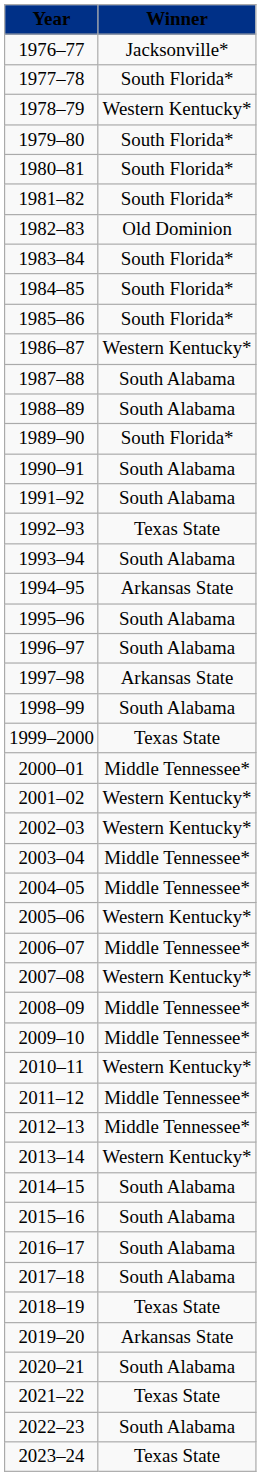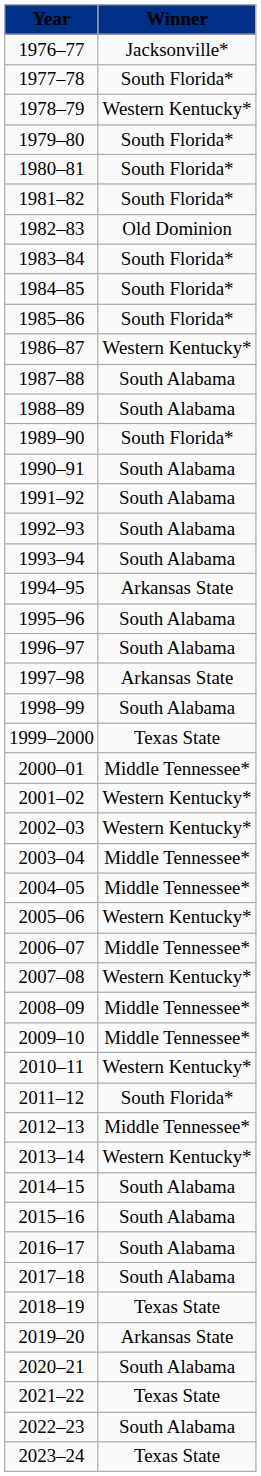 <table class="wikitable sortable" style="text-align: center;">
 <tr style="border-collapse:collapse" border="0">
 <th style="background:#003087;"><span> Year</span></th>
 <th style="background:#003087;"><span>Winner</span></th>
 </tr>
 <tr>
 <td>1976–77</td>
 <td>Jacksonville*</td>
 </tr>
 <tr>
 <td>1977–78</td>
 <td>South Florida*</td>
 </tr>
 <tr>
 <td>1978–79</td>
 <td>Western Kentucky*</td>
 </tr>
 <tr>
 <td>1979–80</td>
 <td style="text-align:center;">South Florida*</td>
 </tr>
 <tr>
 <td>1980–81</td>
 <td style="text-align:center;">South Florida*</td>
 </tr>
 <tr>
 <td>1981–82</td>
 <td style="text-align:center;">South Florida*</td>
 </tr>
 <tr>
 <td>1982–83</td>
 <td style="text-align:center;">Old Dominion</td>
 </tr>
 <tr>
 <td>1983–84</td>
 <td>South Florida*</td>
 </tr>
 <tr>
 <td>1984–85</td>
 <td>South Florida*</td>
 </tr>
 <tr>
 <td>1985–86</td>
 <td>South Florida*</td>
 </tr>
 <tr>
 <td>1986–87</td>
 <td>Western Kentucky*</td>
 </tr>
 <tr>
 <td>1987–88</td>
 <td>South Alabama</td>
 </tr>
 <tr>
 <td>1988–89</td>
 <td style="text-align:center;">South Alabama</td>
 </tr>
 <tr>
 <td>1989–90</td>
 <td style="text-align:center;">South Florida*</td>
 </tr>
 <tr>
 <td>1990–91</td>
 <td style="text-align:center;">South Alabama</td>
 </tr>
 <tr>
 <td>1991–92</td>
 <td style="text-align:center;">South Alabama</td>
 </tr>
 <tr>
 <td>1992–93</td>
-<td>Texas State</td>
+<td>South Alabama</td>
 </tr>
 <tr>
 <td>1993–94</td>
 <td>South Alabama</td>
 </tr>
 <tr>
 <td>1994–95</td>
 <td>Arkansas State</td>
 </tr>
 <tr>
 <td>1995–96</td>
 <td>South Alabama</td>
 </tr>
 <tr>
 <td>1996–97</td>
 <td>South Alabama</td>
 </tr>
 <tr>
 <td>1997–98</td>
 <td>Arkansas State</td>
 </tr>
 <tr>
 <td>1998–99</td>
 <td>South Alabama</td>
 </tr>
 <tr>
 <td>1999–2000</td>
 <td>Texas State</td>
 </tr>
 <tr>
 <td>2000–01</td>
 <td>Middle Tennessee*</td>
 </tr>
 <tr>
 <td>2001–02</td>
 <td>Western Kentucky*</td>
 </tr>
 <tr>
 <td>2002–03</td>
 <td>Western Kentucky*</td>
 </tr>
 <tr>
 <td>2003–04</td>
 <td>Middle Tennessee*</td>
 </tr>
 <tr>
 <td>2004–05</td>
 <td>Middle Tennessee*</td>
 </tr>
 <tr>
 <td>2005–06</td>
 <td>Western Kentucky*</td>
 </tr>
 <tr>
 <td>2006–07</td>
 <td>Middle Tennessee*</td>
 </tr>
 <tr>
 <td>2007–08</td>
 <td>Western Kentucky*</td>
 </tr>
 <tr>
 <td>2008–09</td>
 <td>Middle Tennessee*</td>
 </tr>
 <tr>
 <td>2009–10</td>
 <td>Middle Tennessee*</td>
 </tr>
 <tr>
 <td>2010–11</td>
 <td>Western Kentucky*</td>
 </tr>
 <tr>
 <td>2011–12</td>
-<td>Middle Tennessee*</td>
+<td>South Florida*</td>
 </tr>
 <tr>
 <td>2012–13</td>
 <td>Middle Tennessee*</td>
 </tr>
 <tr>
 <td>2013–14</td>
 <td>Western Kentucky*</td>
 </tr>
 <tr>
 <td>2014–15</td>
 <td>South Alabama</td>
 </tr>
 <tr>
 <td>2015–16</td>
 <td>South Alabama</td>
 </tr>
 <tr>
 <td>2016–17</td>
 <td>South Alabama</td>
 </tr>
 <tr>
 <td>2017–18</td>
 <td>South Alabama</td>
 </tr>
 <tr>
 <td>2018–19</td>
 <td>Texas State</td>
 </tr>
 <tr>
 <td>2019–20</td>
 <td>Arkansas State</td>
 </tr>
 <tr>
 <td>2020–21</td>
 <td>South Alabama</td>
 </tr>
 <tr>
 <td>2021–22</td>
 <td>Texas State</td>
 </tr>
 <tr>
 <td>2022–23</td>
 <td>South Alabama</td>
 </tr>
 <tr>
 <td>2023–24</td>
 <td>Texas State</td>
 </tr>
 </table>
